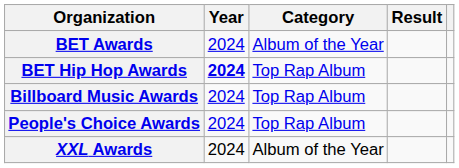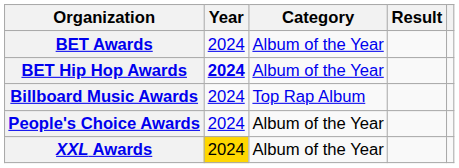 <table class="wikitable sortable plainrowheaders" style="border:none; margin:0;">
 <tr>
 <th scope="col">Organization</th>
 <th scope="col">Year</th>
 <th scope="col">Category</th>
 <th scope="col">Result</th>
 <th scope="col" class="unsortable"></th>
 </tr>
 <tr>
 <th scope="row"><a href='#'>BET Awards</a></th>
 <td><a href='#'>2024</a></td>
 <td><a href='#'>Album of the Year</a></td>
 <td></td>
 <td style="text-align:center"></td>
 </tr>
 <tr>
 <th scope="row"><a href='#'>BET Hip Hop Awards</a></th>
 <td><strong><a href='#'>2024</a></strong></td>
-<td><a href='#'>Top Rap Album</a></td>
+<td><a href='#'>Album of the Year</a></td>
 <td></td>
 <td style="text-align:center"></td>
 </tr>
 <tr>
 <th scope="row"><a href='#'>Billboard Music Awards</a></th>
 <td><a href='#'>2024</a></td>
 <td><a href='#'>Top Rap Album</a></td>
 <td></td>
 <td style="text-align:center;"><br></td>
 </tr>
 <tr>
 <th scope="row"><a href='#'>People's Choice Awards</a></th>
 <td><a href='#'>2024</a></td>
-<td><a href='#'>Top Rap Album</a></td>
+<td>Album of the Year</td>
 <td></td>
 <td style="text-align:center"></td>
 </tr>
 <tr>
 <th scope="row"><a href='#'><em>XXL</em> Awards</a></th>
-<td>2024</td>
+<td style="background: gold;">2024</td>
 <td>Album of the Year</td>
 <td></td>
 <td style="text-align:center"></td>
 </tr>
 </table>
